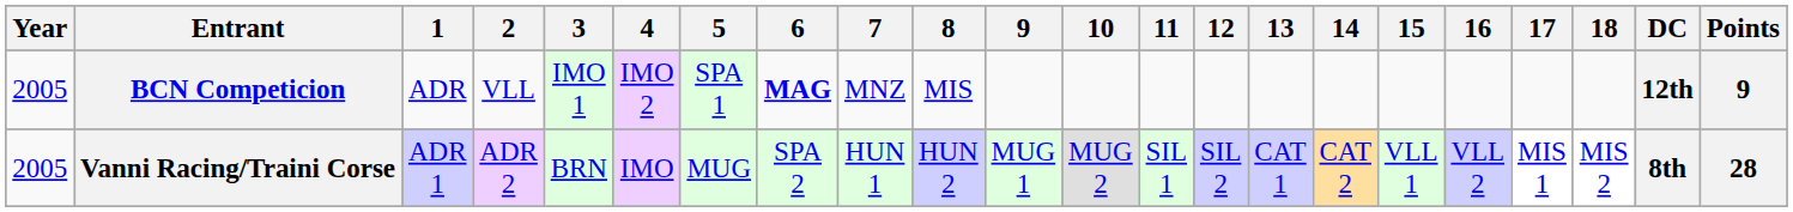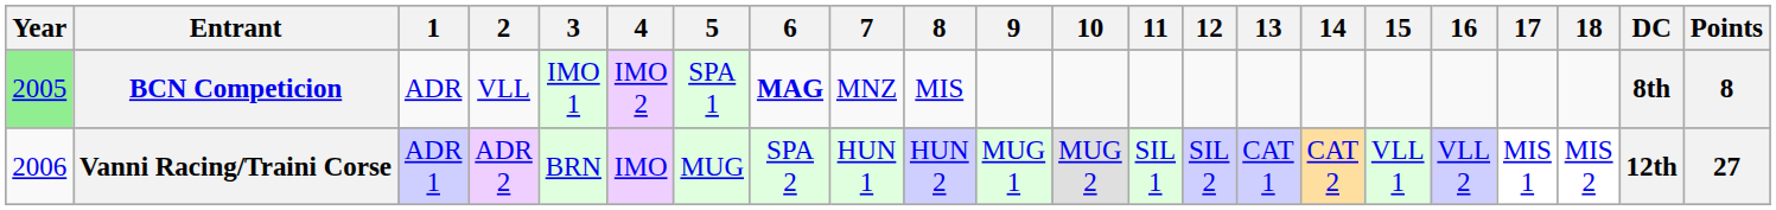 <table class="wikitable" style="text-align:center; font-size:85%">
 <tr>
 <th>Year</th>
 <th>Entrant</th>
 <th>1</th>
 <th>2</th>
 <th>3</th>
 <th>4</th>
 <th>5</th>
 <th>6</th>
 <th>7</th>
 <th>8</th>
 <th>9</th>
 <th>10</th>
 <th>11</th>
 <th>12</th>
 <th>13</th>
 <th>14</th>
 <th>15</th>
 <th>16</th>
 <th>17</th>
 <th>18</th>
 <th>DC</th>
 <th>Points</th>
 </tr>
 <tr>
-<td><a href='#'>2005</a></td>
+<td style="background: lightgreen;"><a href='#'>2005</a></td>
 <th><a href='#'>BCN Competicion</a></th>
 <td style="background:#;"><a href='#'>ADR</a></td>
 <td style="background:#;"><a href='#'>VLL</a></td>
 <td style="background:#DFFFDF;"><a href='#'>IMO<br>1</a><br></td>
 <td style="background:#EFCFFF;"><a href='#'>IMO<br>2</a><br></td>
 <td style="background:#DFFFDF;"><a href='#'>SPA<br>1</a><br></td>
 <td style="background:#;"><strong><a href='#'>MAG</a></strong></td>
 <td style="background:#;"><a href='#'>MNZ</a></td>
 <td style="background:#;"><a href='#'>MIS</a></td>
 <td></td>
 <td></td>
 <td></td>
 <td></td>
 <td></td>
 <td></td>
 <td></td>
 <td></td>
 <td></td>
 <td></td>
-<th>12th</th>
-<th>9</th>
+<th>8th</th>
+<th>8</th>
 </tr>
 <tr>
-<td><a href='#'>2005</a></td>
+<td><a href='#'>2006</a></td>
 <th>Vanni Racing/Traini Corse</th>
 <td style="background:#CFCFFF;"><a href='#'>ADR<br>1</a><br></td>
 <td style="background:#EFCFFF;"><a href='#'>ADR<br>2</a><br></td>
 <td style="background:#DFFFDF;"><a href='#'>BRN</a><br></td>
 <td style="background:#EFCFFF;"><a href='#'>IMO</a><br></td>
 <td style="background:#DFFFDF;"><a href='#'>MUG</a><br></td>
 <td style="background:#DFFFDF;"><a href='#'>SPA<br>2</a><br></td>
 <td style="background:#DFFFDF;"><a href='#'>HUN<br>1</a><br></td>
 <td style="background:#CFCFFF;"><a href='#'>HUN<br>2</a><br></td>
 <td style="background:#DFFFDF;"><a href='#'>MUG<br>1</a><br></td>
 <td style="background:#DFDFDF;"><a href='#'>MUG<br>2</a><br></td>
 <td style="background:#DFFFDF;"><a href='#'>SIL<br>1</a><br></td>
 <td style="background:#CFCFFF;"><a href='#'>SIL<br>2</a><br></td>
 <td style="background:#CFCFFF;"><a href='#'>CAT<br>1</a><br></td>
 <td style="background:#FFDF9F;"><a href='#'>CAT<br>2</a><br></td>
 <td style="background:#DFFFDF;"><a href='#'>VLL<br>1</a><br></td>
 <td style="background:#CFCFFF;"><a href='#'>VLL<br>2</a><br></td>
 <td style="background:#FFFFFF;"><a href='#'>MIS<br>1</a><br></td>
 <td style="background:#FFFFFF;"><a href='#'>MIS<br>2</a><br></td>
-<th>8th</th>
-<th>28</th>
+<th>12th</th>
+<th>27</th>
 </tr>
 </table>
